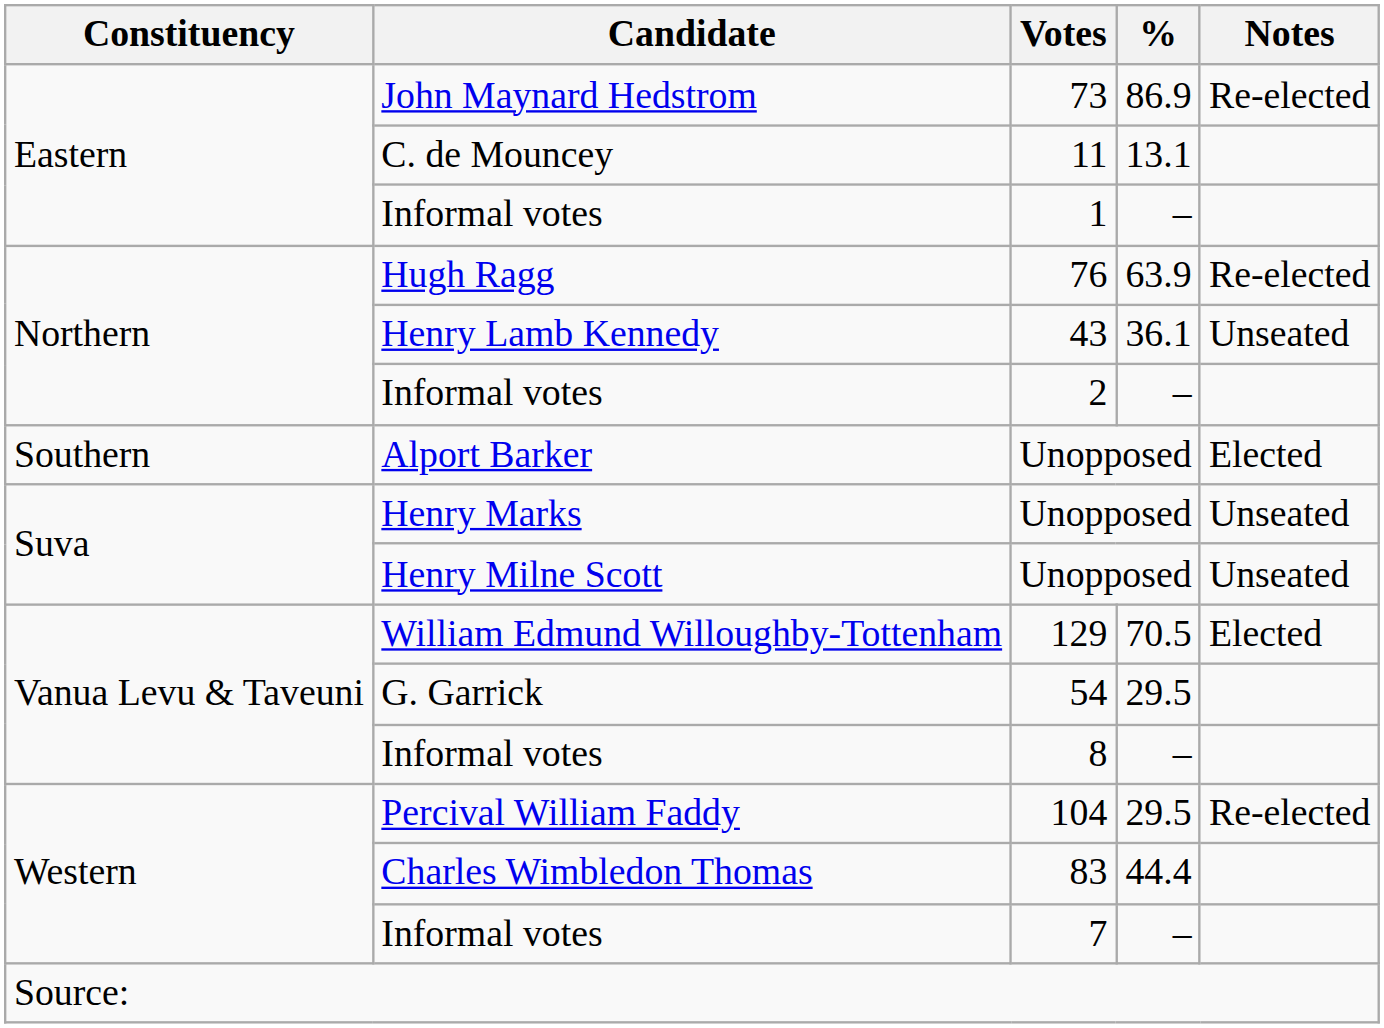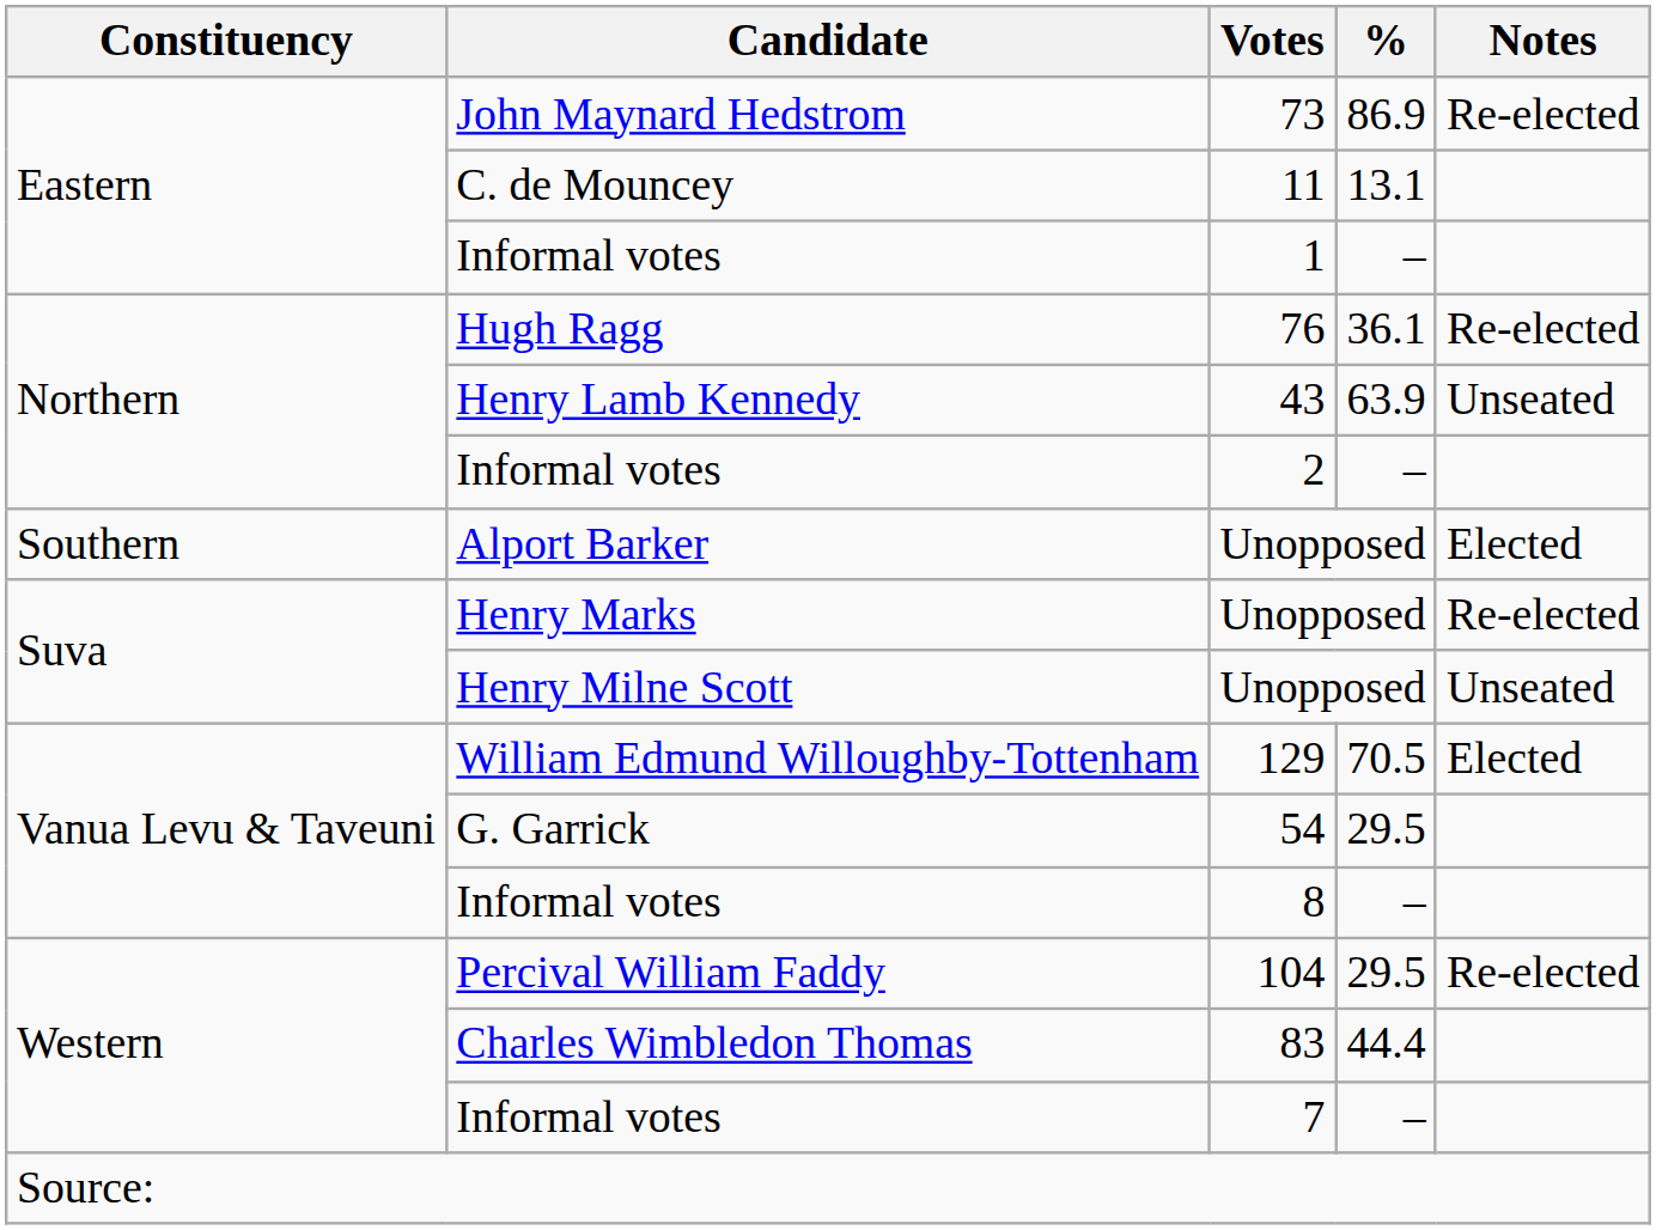 <table class=wikitable style=text-align:right>
 <tr>
 <th>Constituency</th>
 <th>Candidate</th>
 <th>Votes</th>
 <th>%</th>
 <th>Notes</th>
 </tr>
 <tr>
 <td align=left rowspan=3>Eastern</td>
 <td align=left><a href='#'>John Maynard Hedstrom</a></td>
 <td>73</td>
 <td>86.9</td>
 <td align=left>Re-elected</td>
 </tr>
 <tr>
 <td align=left>C. de Mouncey</td>
 <td>11</td>
 <td>13.1</td>
 <td></td>
 </tr>
 <tr>
 <td align=left>Informal votes</td>
 <td>1</td>
 <td>–</td>
 <td></td>
 </tr>
 <tr>
 <td align=left rowspan=3>Northern</td>
 <td align=left><a href='#'>Hugh Ragg</a></td>
 <td>76</td>
-<td>63.9</td>
+<td>36.1</td>
 <td align=left>Re-elected</td>
 </tr>
 <tr>
 <td align=left><a href='#'>Henry Lamb Kennedy</a></td>
 <td>43</td>
-<td>36.1</td>
+<td>63.9</td>
 <td align=left>Unseated</td>
 </tr>
 <tr>
 <td align=left>Informal votes</td>
 <td>2</td>
 <td>–</td>
 <td></td>
 </tr>
 <tr>
 <td align=left>Southern</td>
 <td align=left><a href='#'>Alport Barker</a></td>
 <td colspan=2 align=center>Unopposed</td>
 <td align=left>Elected</td>
 </tr>
 <tr>
 <td align=left rowspan=2>Suva</td>
 <td align=left><a href='#'>Henry Marks</a></td>
 <td colspan=2 align=center>Unopposed</td>
-<td align=left>Unseated</td>
+<td align=left>Re-elected</td>
 </tr>
 <tr>
 <td align=left><a href='#'>Henry Milne Scott</a></td>
 <td colspan=2 align=center>Unopposed</td>
 <td align=left>Unseated</td>
 </tr>
 <tr>
 <td align=left rowspan=3>Vanua Levu & Taveuni</td>
 <td align=left><a href='#'>William Edmund Willoughby-Tottenham</a></td>
 <td>129</td>
 <td>70.5</td>
 <td align=left>Elected</td>
 </tr>
 <tr>
 <td align=left>G. Garrick</td>
 <td>54</td>
 <td>29.5</td>
 <td></td>
 </tr>
 <tr>
 <td align=left>Informal votes</td>
 <td>8</td>
 <td>–</td>
 <td></td>
 </tr>
 <tr>
 <td align=left rowspan=3>Western</td>
 <td align=left><a href='#'>Percival William Faddy</a></td>
 <td>104</td>
 <td>29.5</td>
 <td align=left>Re-elected</td>
 </tr>
 <tr>
 <td align=left><a href='#'>Charles Wimbledon Thomas</a></td>
 <td>83</td>
 <td>44.4</td>
 <td align=left></td>
 </tr>
 <tr>
 <td align=left>Informal votes</td>
 <td>7</td>
 <td>–</td>
 <td></td>
 </tr>
 <tr>
 <td align=left colspan=5>Source: </td>
 </tr>
 </table>
